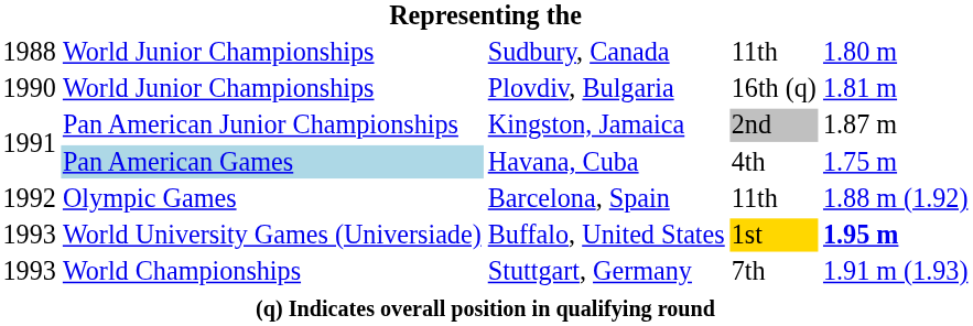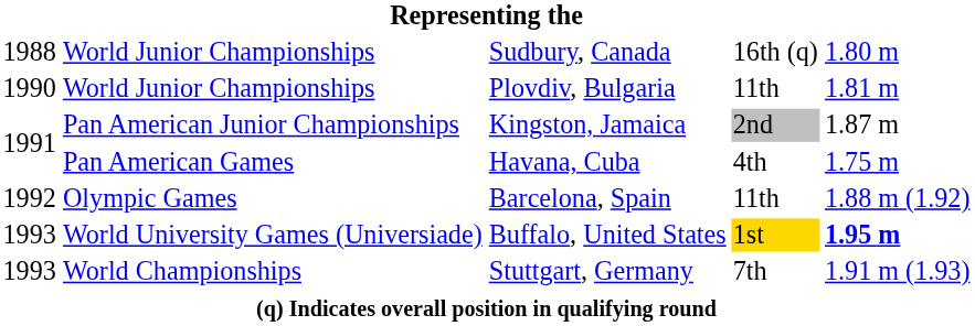 <table>
 <tr>
 <th colspan="6">Representing the </th>
 </tr>
 <tr>
 <td>1988</td>
 <td><a href='#'>World Junior Championships</a></td>
 <td><a href='#'>Sudbury</a>, <a href='#'>Canada</a></td>
-<td>11th</td>
+<td>16th (q)</td>
 <td><a href='#'>1.80 m</a></td>
 </tr>
 <tr>
 <td>1990</td>
 <td><a href='#'>World Junior Championships</a></td>
 <td><a href='#'>Plovdiv</a>, <a href='#'>Bulgaria</a></td>
-<td>16th (q)</td>
+<td>11th</td>
 <td><a href='#'>1.81 m</a></td>
 </tr>
 <tr>
 <td rowspan=2>1991</td>
 <td><a href='#'>Pan American Junior Championships</a></td>
 <td><a href='#'>Kingston, Jamaica</a></td>
 <td bgcolor=silver>2nd</td>
 <td>1.87 m</td>
 </tr>
 <tr>
-<td style="background: lightblue;"><a href='#'>Pan American Games</a></td>
+<td><a href='#'>Pan American Games</a></td>
 <td><a href='#'>Havana, Cuba</a></td>
 <td>4th</td>
 <td><a href='#'>1.75 m</a></td>
 </tr>
 <tr>
 <td>1992</td>
 <td><a href='#'>Olympic Games</a></td>
 <td><a href='#'>Barcelona</a>, <a href='#'>Spain</a></td>
 <td>11th</td>
 <td><a href='#'>1.88 m (1.92)</a></td>
 </tr>
 <tr>
 <td>1993</td>
 <td><a href='#'>World University Games (Universiade)</a></td>
 <td><a href='#'>Buffalo</a>, <a href='#'>United States</a></td>
 <td bgcolor=gold>1st</td>
 <td><strong><a href='#'>1.95 m</a></strong></td>
 </tr>
 <tr>
 <td>1993</td>
 <td><a href='#'>World Championships</a></td>
 <td><a href='#'>Stuttgart</a>, <a href='#'>Germany</a></td>
 <td>7th</td>
 <td><a href='#'>1.91 m (1.93)</a></td>
 </tr>
 <tr>
 <th colspan=6><small><strong> (q) Indicates overall position in qualifying round</strong></small></th>
 </tr>
 </table>
